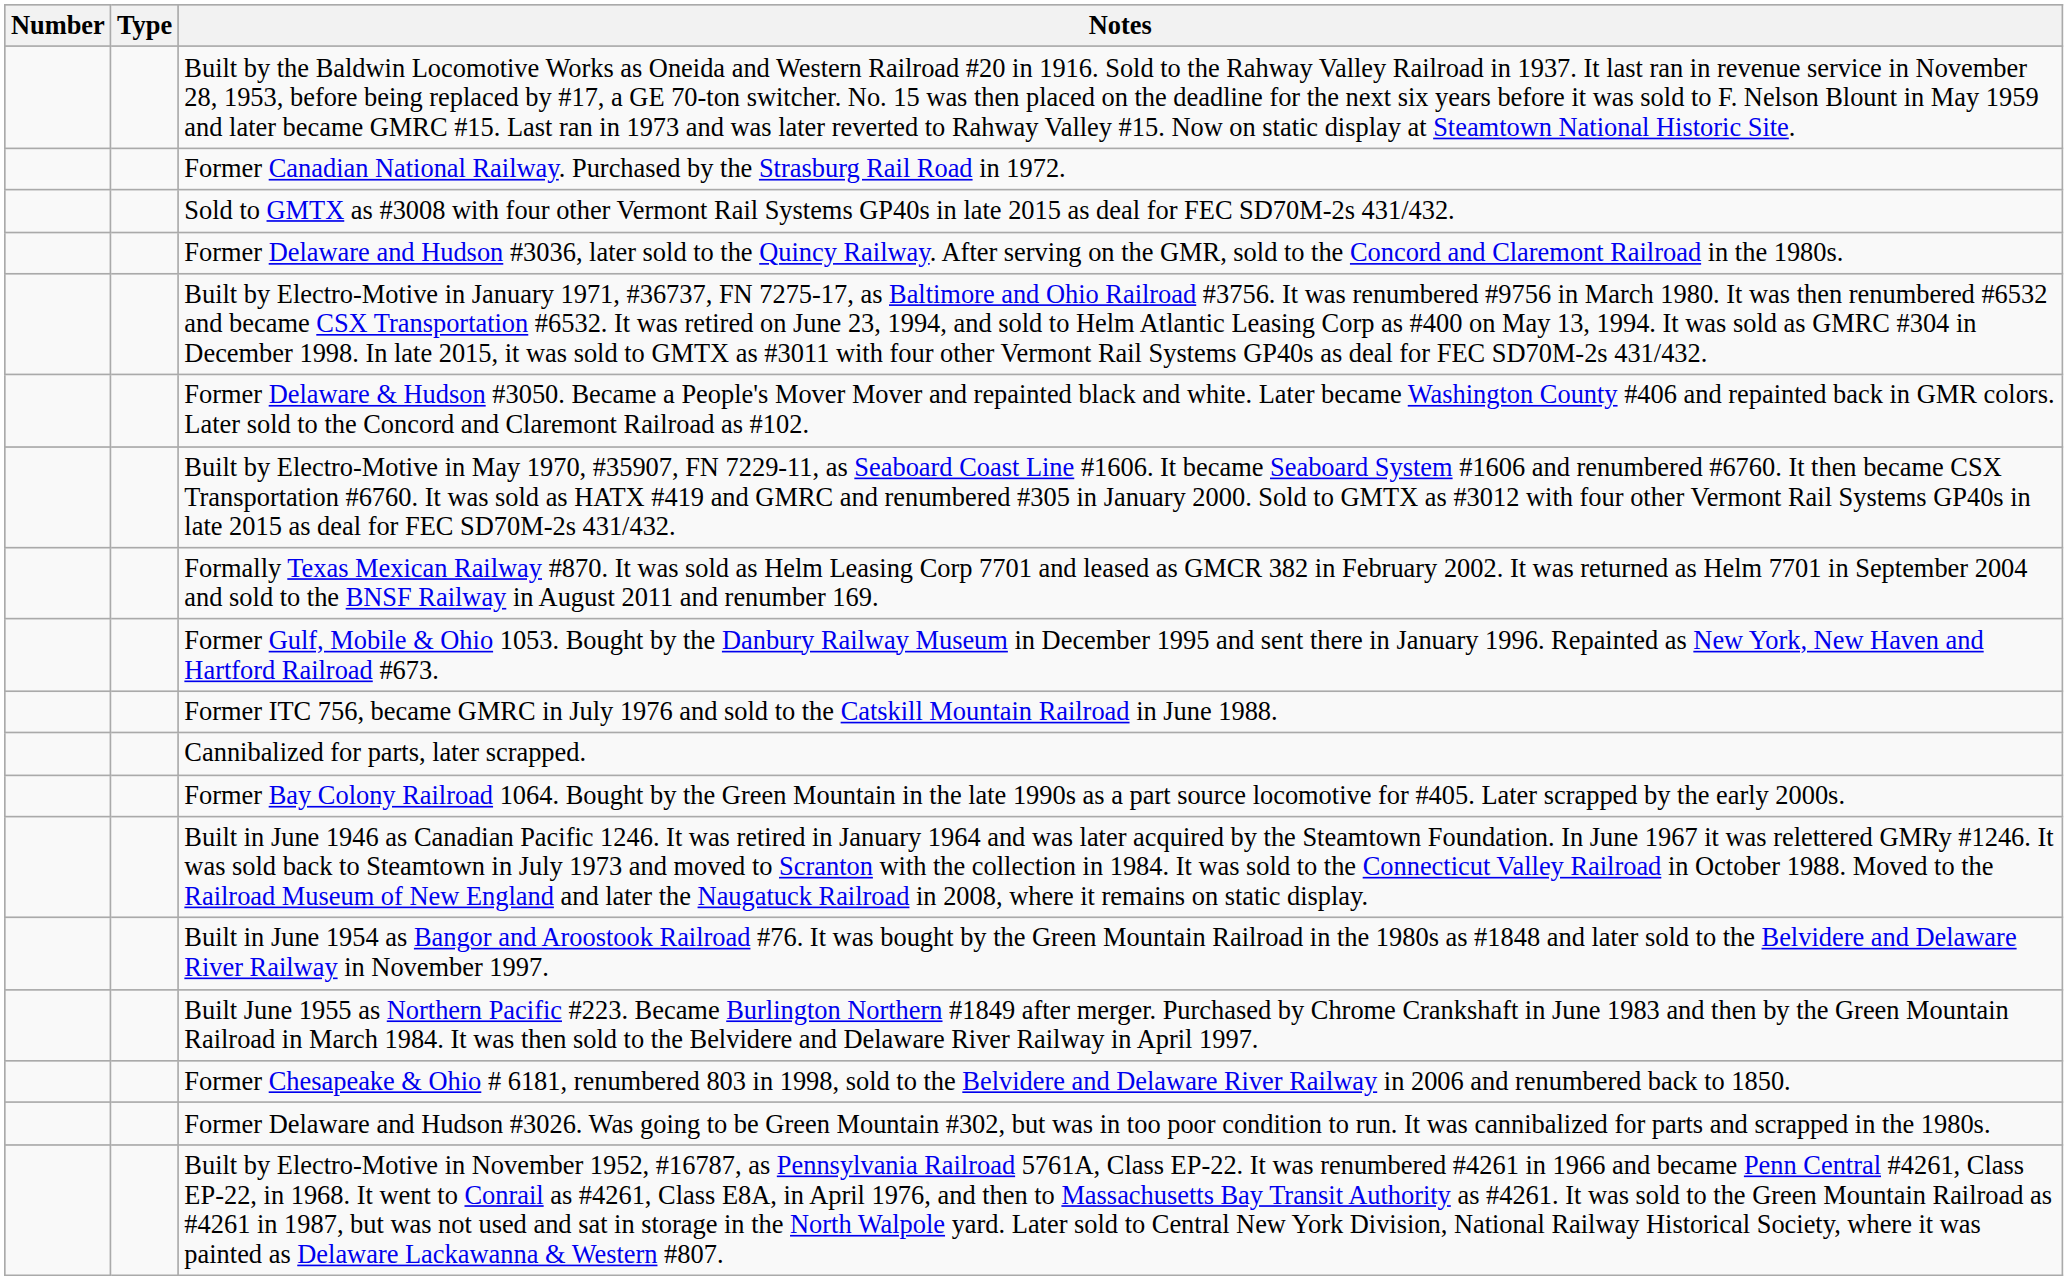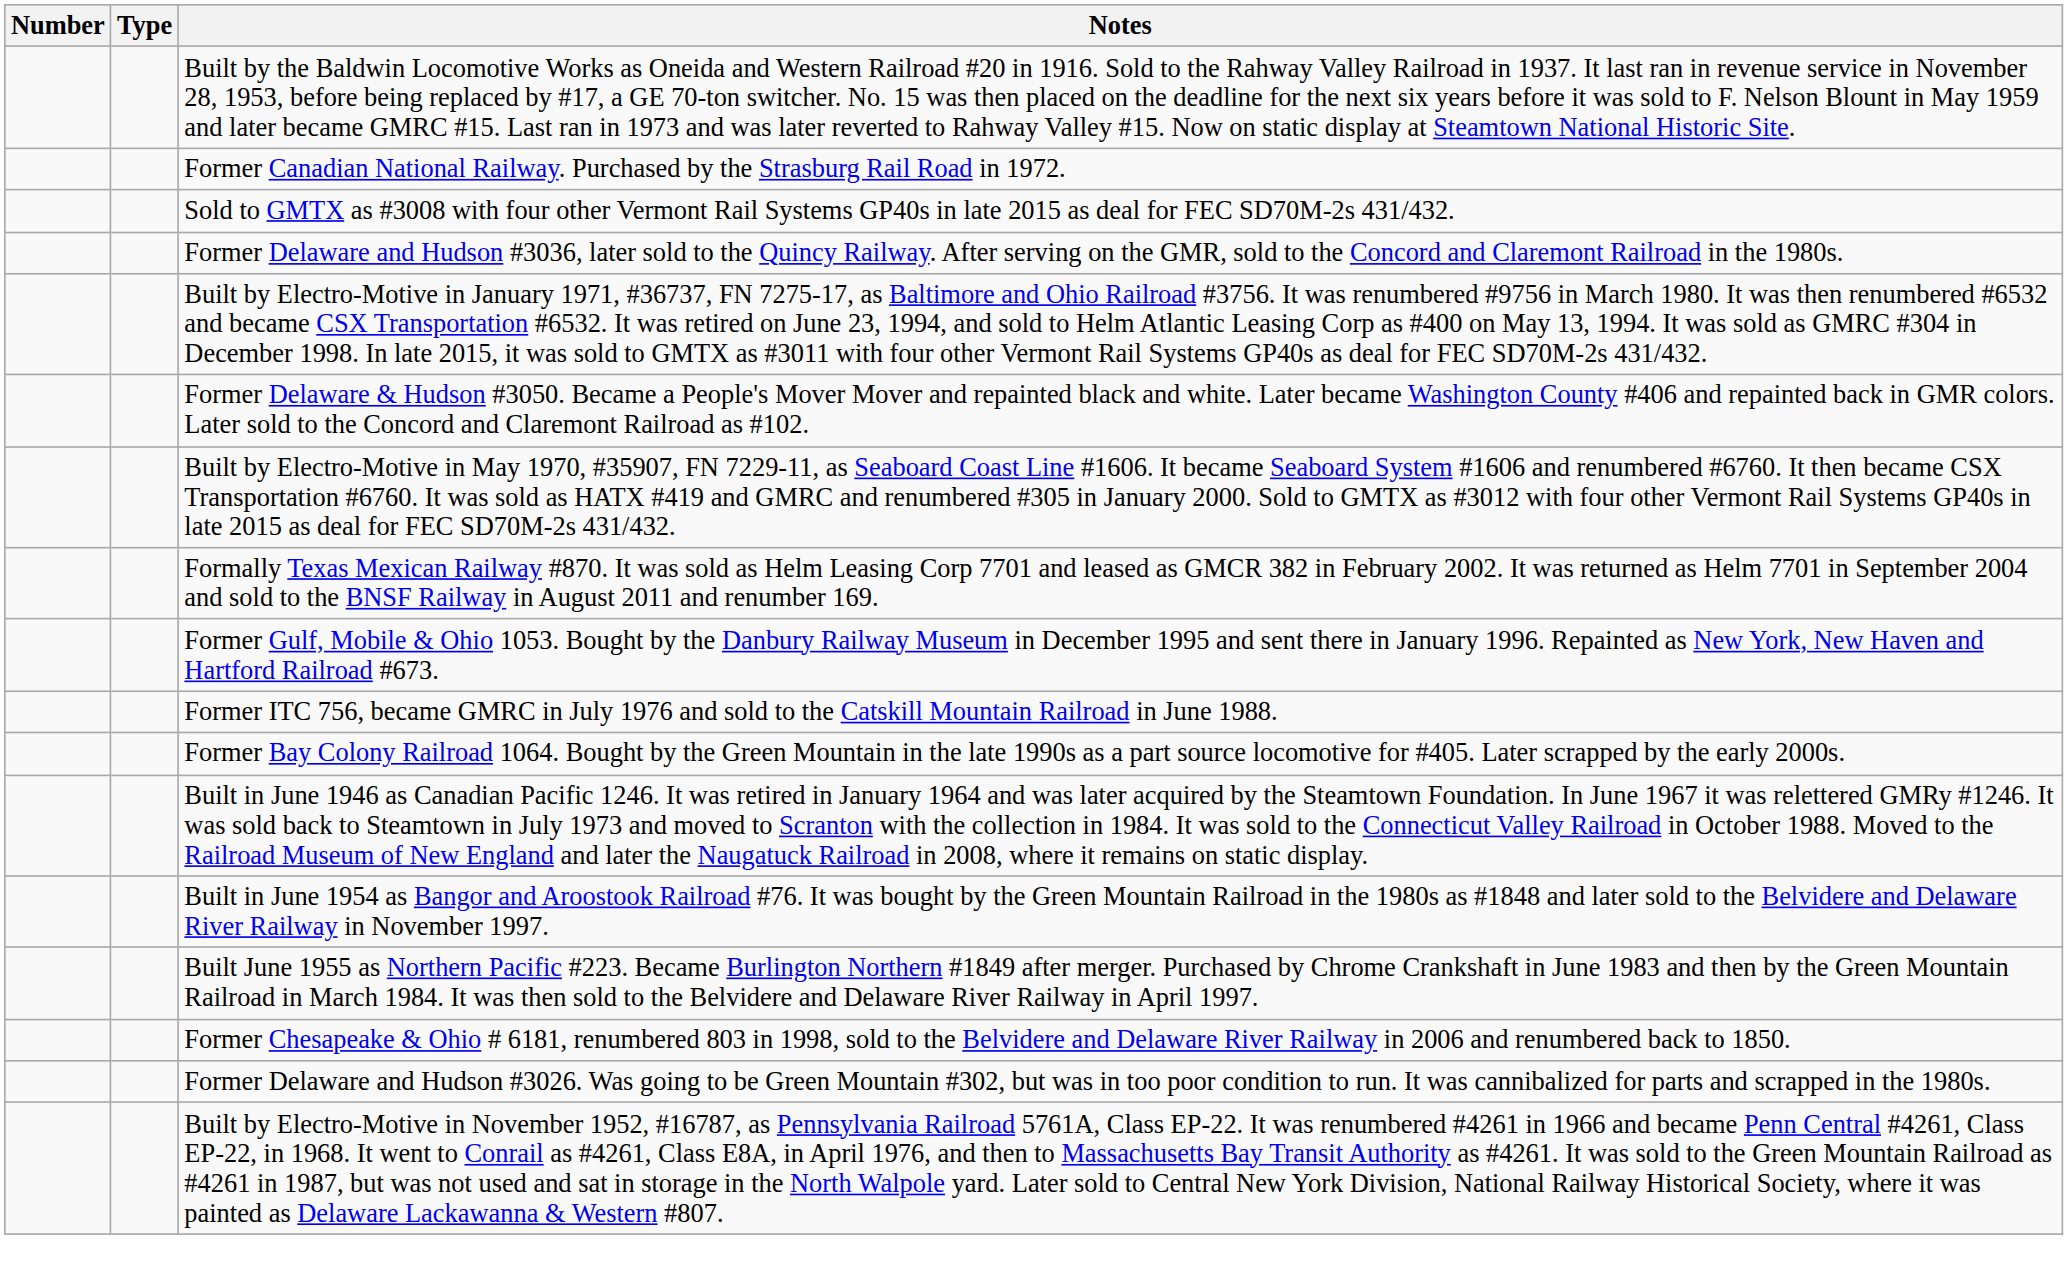 <table class="wikitable">
 <tr>
 <th>Number</th>
 <th>Type</th>
 <th>Notes</th>
 </tr>
 <tr>
 <td></td>
 <td></td>
 <td>Built by the Baldwin Locomotive Works as Oneida and Western Railroad #20 in 1916. Sold to the Rahway Valley Railroad in 1937. It last ran in revenue service in November 28, 1953, before being replaced by #17, a GE 70-ton switcher. No. 15 was then placed on the deadline for the next six years before it was sold to F. Nelson Blount in May 1959 and later became GMRC #15. Last ran in 1973 and was later reverted to Rahway Valley #15. Now on static display at <a href='#'>Steamtown National Historic Site</a>.</td>
 </tr>
 <tr>
 <td></td>
 <td></td>
 <td>Former <a href='#'>Canadian National Railway</a>. Purchased by the <a href='#'>Strasburg Rail Road</a> in 1972.</td>
 </tr>
 <tr>
 <td></td>
 <td></td>
 <td>Sold to <a href='#'>GMTX</a> as #3008 with four other Vermont Rail Systems GP40s in late 2015 as deal for FEC SD70M-2s 431/432.</td>
 </tr>
 <tr>
 <td></td>
 <td></td>
 <td>Former <a href='#'>Delaware and Hudson</a> #3036, later sold to the <a href='#'>Quincy Railway</a>. After serving on the GMR, sold to the <a href='#'>Concord and Claremont Railroad</a> in the 1980s.</td>
 </tr>
 <tr>
 <td></td>
 <td></td>
 <td>Built by Electro-Motive in January 1971, #36737, FN 7275-17, as <a href='#'>Baltimore and Ohio Railroad</a> #3756. It was renumbered #9756 in March 1980.  It was then renumbered #6532 and became <a href='#'>CSX Transportation</a> #6532. It was retired on June 23, 1994, and sold to Helm Atlantic Leasing Corp as #400 on May 13, 1994.  It was sold as GMRC #304 in December 1998. In late 2015, it was sold to GMTX as #3011 with four other Vermont Rail Systems GP40s as deal for FEC SD70M-2s 431/432.</td>
 </tr>
 <tr>
 <td></td>
 <td></td>
 <td>Former <a href='#'>Delaware & Hudson</a> #3050. Became a People's Mover Mover and repainted black and white. Later became <a href='#'>Washington County</a> #406 and repainted back in GMR colors. Later sold to the Concord and Claremont Railroad as #102.</td>
 </tr>
 <tr>
 <td></td>
 <td></td>
 <td>Built by Electro-Motive in May 1970, #35907, FN 7229-11, as <a href='#'>Seaboard Coast Line</a> #1606. It became <a href='#'>Seaboard System</a> #1606 and renumbered #6760. It then became CSX Transportation #6760. It was sold as HATX #419 and GMRC and renumbered #305 in January 2000. Sold to GMTX as #3012 with four other Vermont Rail Systems GP40s in late 2015 as deal for FEC SD70M-2s 431/432.</td>
 </tr>
 <tr>
 <td></td>
 <td></td>
 <td>Formally <a href='#'>Texas Mexican Railway</a> #870. It was sold as Helm Leasing Corp 7701 and leased as GMCR 382 in February 2002. It was returned as Helm 7701 in September 2004 and sold to the <a href='#'>BNSF Railway</a> in August 2011 and renumber 169.</td>
 </tr>
 <tr>
 <td></td>
 <td></td>
 <td>Former <a href='#'>Gulf, Mobile & Ohio</a> 1053. Bought by the <a href='#'>Danbury Railway Museum</a> in December 1995 and sent there in January 1996. Repainted as <a href='#'>New York, New Haven and Hartford Railroad</a> #673.</td>
 </tr>
 <tr>
 <td></td>
 <td></td>
 <td>Former ITC 756, became GMRC in July 1976 and sold to the <a href='#'>Catskill Mountain Railroad</a> in June 1988.</td>
 </tr>
 <tr>
 <td></td>
 <td></td>
-<td>Cannibalized for parts, later scrapped.</td>
-</tr>
-<tr>
-<td></td>
-<td></td>
 <td>Former <a href='#'>Bay Colony Railroad</a> 1064. Bought by the Green Mountain in the late 1990s as a part source locomotive for #405. Later scrapped by the early 2000s.</td>
 </tr>
 <tr>
 <td></td>
 <td></td>
 <td>Built in June 1946 as Canadian Pacific 1246. It was retired in January 1964 and was later acquired by the Steamtown Foundation. In June 1967 it was relettered GMRy #1246. It was sold back to Steamtown in July 1973 and moved to <a href='#'>Scranton</a> with the collection in 1984. It was sold to the <a href='#'>Connecticut Valley Railroad</a> in October 1988. Moved to the <a href='#'>Railroad Museum of New England</a> and later the <a href='#'>Naugatuck Railroad</a> in 2008, where it remains on static display.</td>
 </tr>
 <tr>
 <td></td>
 <td></td>
 <td>Built in June 1954 as <a href='#'>Bangor and Aroostook Railroad</a> #76. It was bought by the Green Mountain Railroad in the 1980s as #1848 and later sold to the <a href='#'>Belvidere and Delaware River Railway</a> in November 1997.</td>
 </tr>
 <tr>
 <td></td>
 <td></td>
 <td>Built June 1955 as <a href='#'>Northern Pacific</a> #223. Became <a href='#'>Burlington Northern</a> #1849 after merger. Purchased by Chrome Crankshaft in June 1983 and then by the Green Mountain Railroad in March 1984. It was then sold to the Belvidere and Delaware River Railway in April 1997.</td>
 </tr>
 <tr>
 <td></td>
 <td></td>
 <td>Former <a href='#'>Chesapeake & Ohio</a> # 6181, renumbered 803 in 1998, sold to the <a href='#'>Belvidere and Delaware River Railway</a> in 2006 and renumbered back to 1850.</td>
 </tr>
 <tr>
 <td></td>
 <td></td>
 <td>Former Delaware and Hudson #3026. Was going to be Green Mountain #302, but was in too poor condition to run. It was cannibalized for parts and scrapped in the 1980s.</td>
 </tr>
 <tr>
 <td></td>
 <td></td>
 <td>Built by Electro-Motive in November 1952, #16787, as <a href='#'>Pennsylvania Railroad</a> 5761A, Class EP-22. It was renumbered #4261 in 1966 and became <a href='#'>Penn Central</a> #4261, Class EP-22, in 1968. It went to <a href='#'>Conrail</a> as #4261, Class E8A, in April 1976, and then to <a href='#'>Massachusetts Bay Transit Authority</a> as #4261. It was sold to the Green Mountain Railroad as #4261 in 1987, but was not used and sat in storage in the <a href='#'>North Walpole</a> yard. Later sold to Central New York Division, National Railway Historical Society, where it was painted as <a href='#'>Delaware Lackawanna & Western</a> #807.</td>
 </tr>
 </table>
